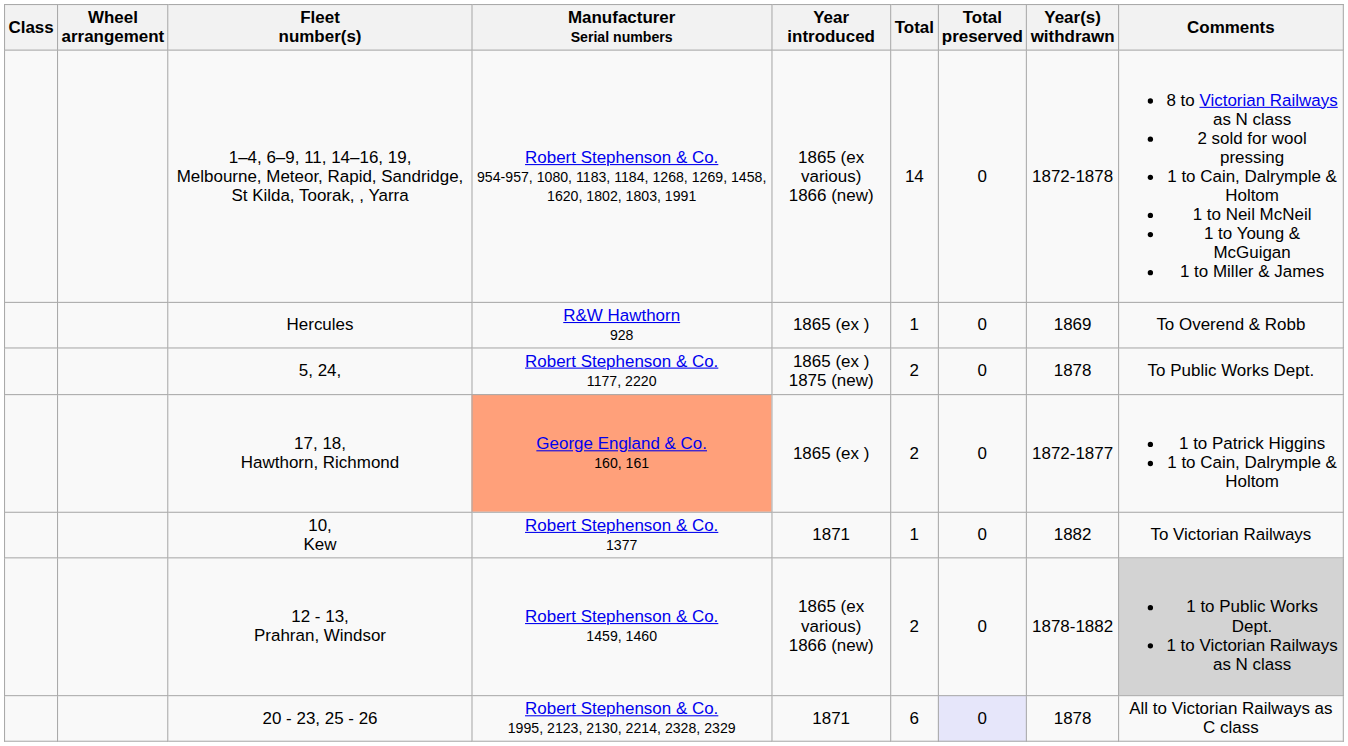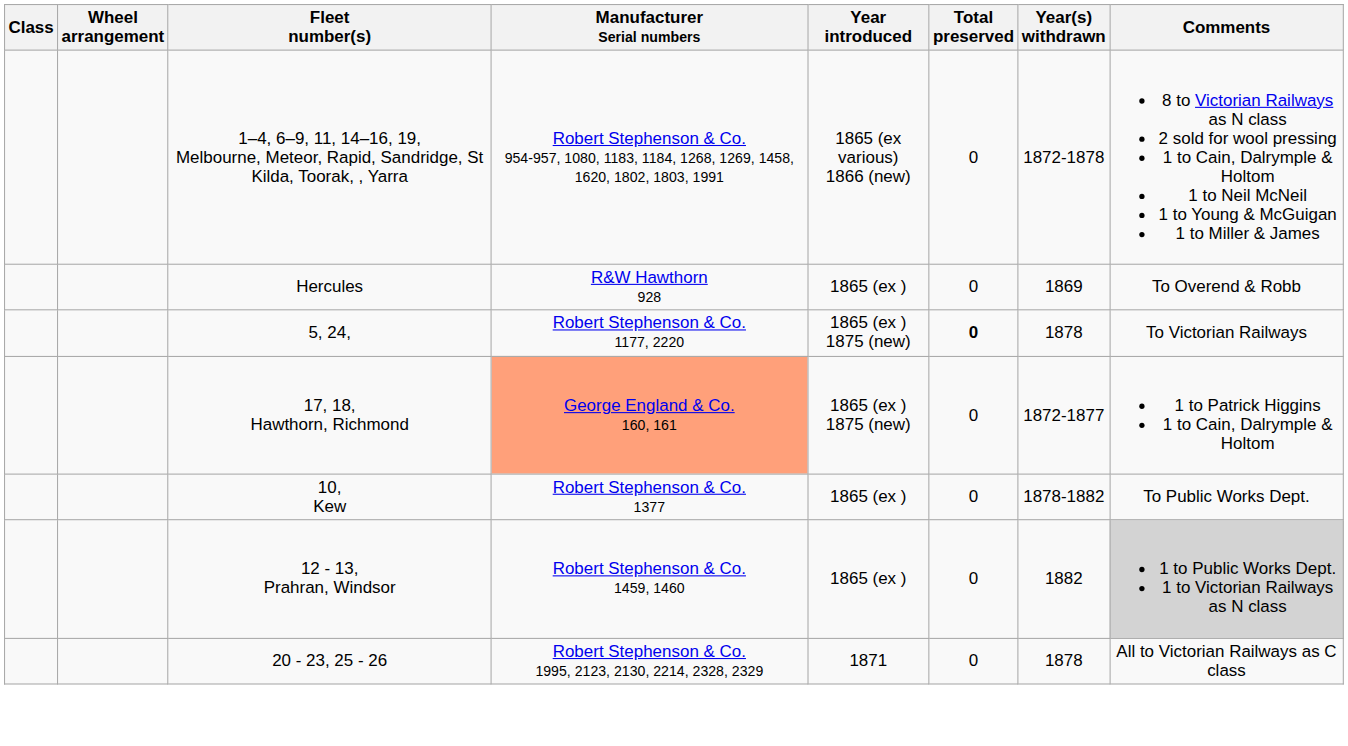 <table class="wikitable" style="text-align:center; width: 100%">
 <tr>
 <th>Class</th>
 <th>Wheel<br>arrangement</th>
 <th>Fleet<br>number(s)</th>
 <th>Manufacturer<br><small>Serial numbers</small></th>
 <th>Year<br>introduced</th>
-<th>Total</th>
 <th>Total<br>preserved</th>
 <th>Year(s)<br>withdrawn</th>
 <th>Comments</th>
 </tr>
 <tr>
 <td><a href='#'><br></a><span></span></td>
 <td></td>
 <td>1–4, 6–9, 11, 14–16, 19,<br>Melbourne, Meteor, Rapid, Sandridge, St Kilda, Toorak, , Yarra</td>
 <td><a href='#'>Robert Stephenson & Co.</a><br><small>954-957, 1080, 1183, 1184, 1268, 1269, 1458, 1620, 1802, 1803, 1991</small></td>
 <td>1865 (ex various)<br>1866 (new)</td>
-<td>14</td>
 <td>0</td>
 <td>1872-1878</td>
 <td><br><ul><li>8 to <a href='#'>Victorian Railways</a> as N class</li><li>2 sold for wool pressing</li><li>1 to Cain, Dalrymple & Holtom</li><li>1 to Neil McNeil</li><li>1 to Young & McGuigan</li><li>1 to Miller & James</li></ul></td>
 </tr>
 <tr>
 <td><a href='#'> </a></td>
 <td></td>
 <td>Hercules</td>
 <td><a href='#'>R&W Hawthorn</a><br><small>928</small></td>
 <td>1865 (ex )</td>
-<td>1</td>
 <td>0</td>
 <td>1869</td>
 <td>To Overend & Robb</td>
 </tr>
 <tr>
 <td><a href='#'> </a></td>
 <td></td>
 <td>5, 24,<br></td>
 <td><a href='#'>Robert Stephenson & Co.</a><br><small>1177, 2220</small></td>
 <td>1865 (ex )<br>1875 (new)</td>
-<td>2</td>
-<td>0</td>
+<td><strong>0</strong></td>
 <td>1878</td>
-<td>To Public Works Dept.</td>
+<td>To Victorian Railways</td>
 </tr>
 <tr>
 <td><a href='#'> </a></td>
 <td></td>
 <td>17, 18,<br>Hawthorn, Richmond</td>
 <td style="background: lightsalmon;"><a href='#'>George England & Co.</a><br><small>160, 161</small></td>
-<td>1865 (ex )</td>
-<td>2</td>
+<td>1865 (ex )<br>1875 (new)</td>
 <td>0</td>
 <td>1872-1877</td>
 <td><br><ul><li>1 to Patrick Higgins</li><li>1 to Cain, Dalrymple & Holtom</li></ul></td>
 </tr>
 <tr>
 <td><a href='#'> </a></td>
 <td></td>
 <td>10,<br>Kew</td>
 <td><a href='#'>Robert Stephenson & Co.</a><br><small>1377</small></td>
-<td>1871</td>
-<td>1</td>
+<td>1865 (ex )</td>
 <td>0</td>
-<td>1882</td>
-<td>To Victorian Railways</td>
+<td>1878-1882</td>
+<td>To Public Works Dept.</td>
 </tr>
 <tr>
 <td><a href='#'> </a></td>
 <td></td>
 <td>12 - 13,<br>Prahran, Windsor</td>
 <td><a href='#'>Robert Stephenson & Co.</a><br><small>1459, 1460</small></td>
-<td>1865 (ex various)<br>1866 (new)</td>
-<td>2</td>
+<td>1865 (ex )</td>
 <td>0</td>
-<td>1878-1882</td>
+<td>1882</td>
 <td style="background: lightgrey;"><br><ul><li>1 to Public Works Dept.</li><li>1 to Victorian Railways as N class</li></ul></td>
 </tr>
 <tr>
 <td><a href='#'> </a></td>
 <td></td>
 <td>20 - 23, 25 - 26</td>
 <td><a href='#'>Robert Stephenson & Co.</a><br><small>1995, 2123, 2130, 2214, 2328, 2329</small></td>
 <td>1871</td>
-<td>6</td>
-<td style="background: lavender;">0</td>
+<td>0</td>
 <td>1878</td>
 <td>All to Victorian Railways as C class</td>
 </tr>
 </table>
